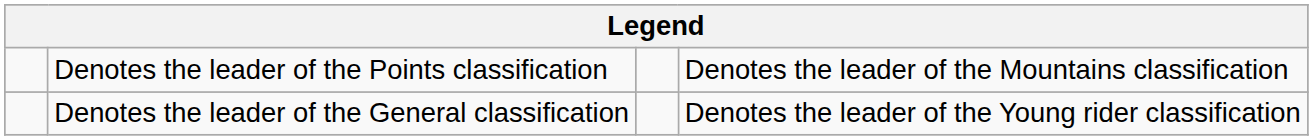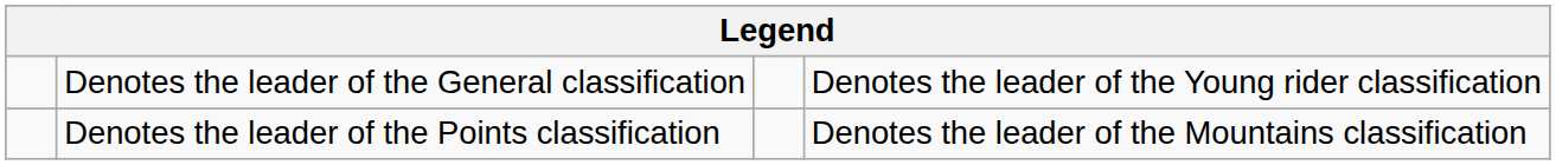 <table class="wikitable">
 <tr>
 <th colspan=4>Legend</th>
+</tr>
+<tr>
+<td>    </td>
+<td>Denotes the leader of the General classification</td>
+<td>    </td>
+<td>Denotes the leader of the Young rider classification</td>
 </tr>
 <tr>
 <td>    </td>
 <td>Denotes the leader of the Points classification</td>
 <td>    </td>
 <td>Denotes the leader of the Mountains classification</td>
 </tr>
-<tr>
-<td>    </td>
-<td>Denotes the leader of the General classification</td>
-<td>    </td>
-<td>Denotes the leader of the Young rider classification</td>
-</tr>
 </table>
